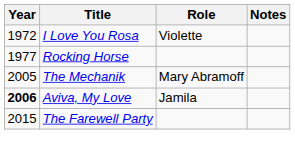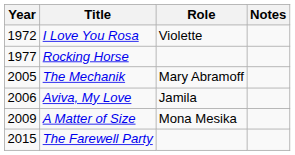 <table class="wikitable sortable">
 <tr>
 <th>Year</th>
 <th>Title</th>
 <th>Role</th>
 <th class="unsortable">Notes</th>
 </tr>
 <tr>
 <td>1972</td>
 <td><em><a href='#'>I Love You Rosa</a></em></td>
 <td>Violette</td>
 <td></td>
 </tr>
 <tr>
 <td>1977</td>
 <td><em><a href='#'>Rocking Horse</a></em></td>
 <td></td>
 <td></td>
 </tr>
 <tr>
 <td>2005</td>
 <td><em><a href='#'>The Mechanik</a></em></td>
 <td>Mary Abramoff</td>
 <td></td>
 </tr>
 <tr>
-<td><strong>2006</strong></td>
+<td>2006</td>
 <td><em><a href='#'>Aviva, My Love</a></em></td>
 <td>Jamila</td>
+<td></td>
+</tr>
+<tr>
+<td>2009</td>
+<td><em><a href='#'>A Matter of Size</a></em></td>
+<td>Mona Mesika</td>
 <td></td>
 </tr>
 <tr>
 <td>2015</td>
 <td><em><a href='#'>The Farewell Party</a></em></td>
 <td></td>
 <td></td>
 </tr>
 </table>
